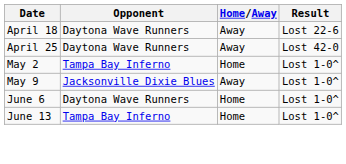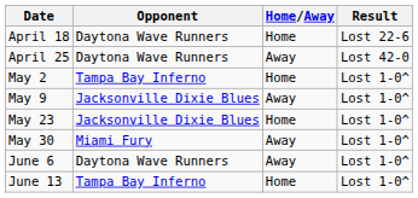 <table class="wikitable">
 <tr>
 <th>Date</th>
 <th>Opponent</th>
 <th><a href='#'>Home</a>/<a href='#'>Away</a></th>
 <th>Result</th>
 </tr>
 <tr>
 <td>April 18</td>
 <td>Daytona Wave Runners</td>
-<td>Away</td>
+<td>Home</td>
 <td>Lost 22-6</td>
 </tr>
 <tr>
 <td>April 25</td>
 <td>Daytona Wave Runners</td>
 <td>Away</td>
 <td>Lost 42-0</td>
 </tr>
 <tr>
 <td>May 2</td>
 <td><a href='#'>Tampa Bay Inferno</a></td>
 <td>Home</td>
 <td>Lost 1-0^</td>
 </tr>
 <tr>
 <td>May 9</td>
 <td><a href='#'>Jacksonville Dixie Blues</a></td>
 <td>Away</td>
 <td>Lost 1-0^</td>
 </tr>
 <tr>
+<td>May 23</td>
+<td><a href='#'>Jacksonville Dixie Blues</a></td>
+<td>Home</td>
+<td>Lost 1-0^</td>
+</tr>
+<tr>
+<td>May 30</td>
+<td><a href='#'>Miami Fury</a></td>
+<td>Away</td>
+<td>Lost 1-0^</td>
+</tr>
+<tr>
 <td>June 6</td>
 <td>Daytona Wave Runners</td>
-<td>Home</td>
+<td>Away</td>
 <td>Lost 1-0^</td>
 </tr>
 <tr>
 <td>June 13</td>
 <td><a href='#'>Tampa Bay Inferno</a></td>
 <td>Home</td>
 <td>Lost 1-0^</td>
 </tr>
 </table>
